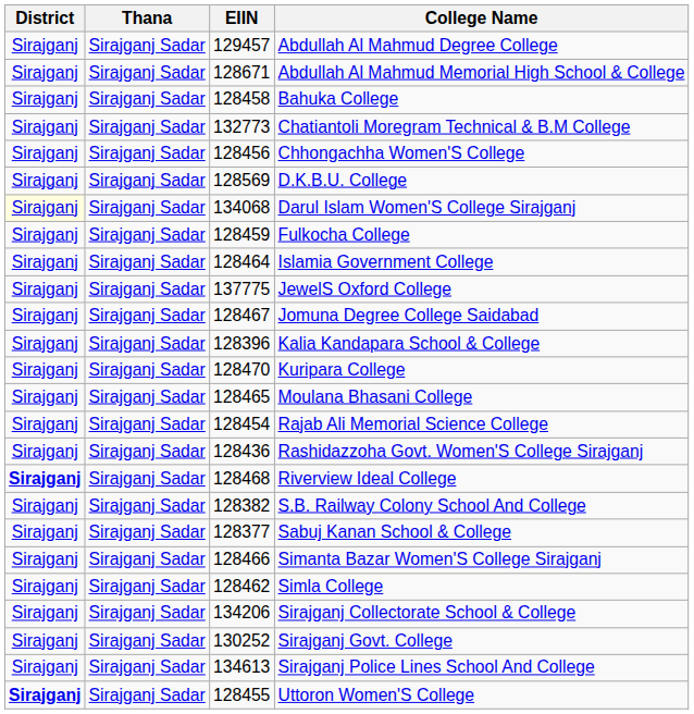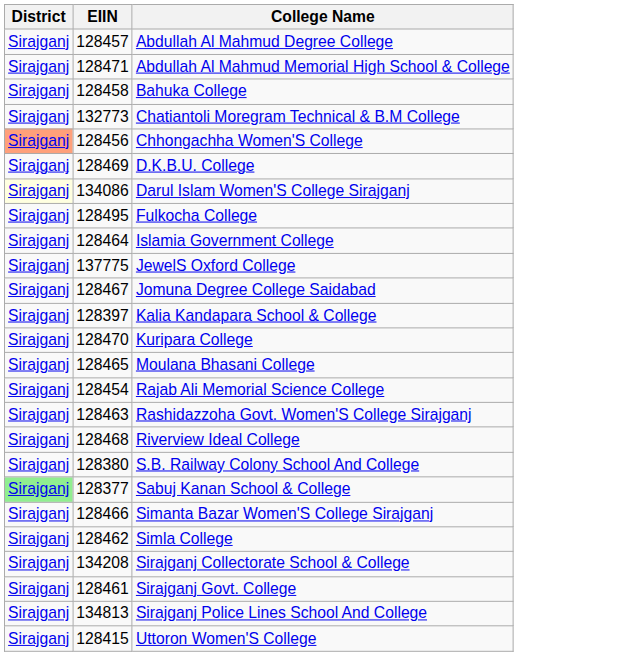 <table class="wikitable">
 <tr>
 <th style="text-align: center;">District</th>
-<th style="text-align: center;">Thana</th>
 <th style="text-align: center;">EIIN</th>
 <th style="text-align: center;">College Name</th>
 </tr>
 <tr>
 <td style="text-align: center;"><a href='#'>Sirajganj</a></td>
-<td style="text-align: center;"><a href='#'>Sirajganj Sadar</a></td>
-<td style="text-align: center;">129457</td>
+<td style="text-align: center;">128457</td>
 <td><a href='#'>Abdullah Al Mahmud Degree College</a></td>
 </tr>
 <tr>
 <td style="text-align: center;"><a href='#'>Sirajganj</a></td>
-<td style="text-align: center;"><a href='#'>Sirajganj Sadar</a></td>
-<td style="text-align: center;">128671</td>
+<td style="text-align: center;">128471</td>
 <td><a href='#'>Abdullah Al Mahmud Memorial High School & College</a></td>
 </tr>
 <tr>
 <td style="text-align: center;"><a href='#'>Sirajganj</a></td>
-<td style="text-align: center;"><a href='#'>Sirajganj Sadar</a></td>
 <td style="text-align: center;">128458</td>
 <td><a href='#'>Bahuka College</a></td>
 </tr>
 <tr>
 <td style="text-align: center;"><a href='#'>Sirajganj</a></td>
-<td style="text-align: center;"><a href='#'>Sirajganj Sadar</a></td>
 <td style="text-align: center;">132773</td>
 <td><a href='#'>Chatiantoli Moregram Technical & B.M College</a></td>
 </tr>
 <tr>
-<td style="text-align: center;"><a href='#'>Sirajganj</a></td>
-<td style="text-align: center;"><a href='#'>Sirajganj Sadar</a></td>
+<td style="background: lightsalmon; text-align: center;"><a href='#'>Sirajganj</a></td>
 <td style="text-align: center;">128456</td>
 <td><a href='#'>Chhongachha Women'S College</a></td>
 </tr>
 <tr>
 <td style="text-align: center;"><a href='#'>Sirajganj</a></td>
-<td style="text-align: center;"><a href='#'>Sirajganj Sadar</a></td>
-<td style="text-align: center;">128569</td>
+<td style="text-align: center;">128469</td>
 <td><a href='#'>D.K.B.U. College</a></td>
 </tr>
 <tr>
 <td style="background: lightyellow; text-align: center;"><a href='#'>Sirajganj</a></td>
-<td style="text-align: center;"><a href='#'>Sirajganj Sadar</a></td>
-<td style="text-align: center;">134068</td>
+<td style="text-align: center;">134086</td>
 <td><a href='#'>Darul Islam Women'S College Sirajganj</a></td>
 </tr>
 <tr>
 <td style="text-align: center;"><a href='#'>Sirajganj</a></td>
-<td style="text-align: center;"><a href='#'>Sirajganj Sadar</a></td>
-<td style="text-align: center;">128459</td>
+<td style="text-align: center;">128495</td>
 <td><a href='#'>Fulkocha College</a></td>
 </tr>
 <tr>
 <td style="text-align: center;"><a href='#'>Sirajganj</a></td>
-<td style="text-align: center;"><a href='#'>Sirajganj Sadar</a></td>
 <td style="text-align: center;">128464</td>
 <td><a href='#'>Islamia Government College</a></td>
 </tr>
 <tr>
 <td style="text-align: center;"><a href='#'>Sirajganj</a></td>
-<td style="text-align: center;"><a href='#'>Sirajganj Sadar</a></td>
 <td style="text-align: center;">137775</td>
 <td><a href='#'>JewelS Oxford College</a></td>
 </tr>
 <tr>
 <td style="text-align: center;"><a href='#'>Sirajganj</a></td>
-<td style="text-align: center;"><a href='#'>Sirajganj Sadar</a></td>
 <td style="text-align: center;">128467</td>
 <td><a href='#'>Jomuna Degree College Saidabad</a></td>
 </tr>
 <tr>
 <td style="text-align: center;"><a href='#'>Sirajganj</a></td>
-<td style="text-align: center;"><a href='#'>Sirajganj Sadar</a></td>
-<td style="text-align: center;">128396</td>
+<td style="text-align: center;">128397</td>
 <td><a href='#'>Kalia Kandapara School & College</a></td>
 </tr>
 <tr>
 <td style="text-align: center;"><a href='#'>Sirajganj</a></td>
-<td style="text-align: center;"><a href='#'>Sirajganj Sadar</a></td>
 <td style="text-align: center;">128470</td>
 <td><a href='#'>Kuripara College</a></td>
 </tr>
 <tr>
 <td style="text-align: center;"><a href='#'>Sirajganj</a></td>
-<td style="text-align: center;"><a href='#'>Sirajganj Sadar</a></td>
 <td style="text-align: center;">128465</td>
 <td><a href='#'>Moulana Bhasani College</a></td>
 </tr>
 <tr>
 <td style="text-align: center;"><a href='#'>Sirajganj</a></td>
-<td style="text-align: center;"><a href='#'>Sirajganj Sadar</a></td>
 <td style="text-align: center;">128454</td>
 <td><a href='#'>Rajab Ali Memorial Science College</a></td>
 </tr>
 <tr>
 <td style="text-align: center;"><a href='#'>Sirajganj</a></td>
-<td style="text-align: center;"><a href='#'>Sirajganj Sadar</a></td>
-<td style="text-align: center;">128436</td>
+<td style="text-align: center;">128463</td>
 <td><a href='#'>Rashidazzoha Govt. Women'S College Sirajganj</a></td>
 </tr>
 <tr>
-<td style="text-align: center;"><strong><a href='#'>Sirajganj</a></strong></td>
-<td style="text-align: center;"><a href='#'>Sirajganj Sadar</a></td>
+<td style="text-align: center;"><a href='#'>Sirajganj</a></td>
 <td style="text-align: center;">128468</td>
 <td><a href='#'>Riverview Ideal College</a></td>
 </tr>
 <tr>
 <td style="text-align: center;"><a href='#'>Sirajganj</a></td>
-<td style="text-align: center;"><a href='#'>Sirajganj Sadar</a></td>
-<td style="text-align: center;">128382</td>
+<td style="text-align: center;">128380</td>
 <td><a href='#'>S.B. Railway Colony School And College</a></td>
 </tr>
 <tr>
-<td style="text-align: center;"><a href='#'>Sirajganj</a></td>
-<td style="text-align: center;"><a href='#'>Sirajganj Sadar</a></td>
+<td style="background: lightgreen; text-align: center;"><a href='#'>Sirajganj</a></td>
 <td style="text-align: center;">128377</td>
 <td><a href='#'>Sabuj Kanan School & College</a></td>
 </tr>
 <tr>
 <td style="text-align: center;"><a href='#'>Sirajganj</a></td>
-<td style="text-align: center;"><a href='#'>Sirajganj Sadar</a></td>
 <td style="text-align: center;">128466</td>
 <td><a href='#'>Simanta Bazar Women'S College Sirajganj</a></td>
 </tr>
 <tr>
 <td style="text-align: center;"><a href='#'>Sirajganj</a></td>
-<td style="text-align: center;"><a href='#'>Sirajganj Sadar</a></td>
 <td style="text-align: center;">128462</td>
 <td><a href='#'>Simla College</a></td>
 </tr>
 <tr>
 <td style="text-align: center;"><a href='#'>Sirajganj</a></td>
-<td style="text-align: center;"><a href='#'>Sirajganj Sadar</a></td>
-<td style="text-align: center;">134206</td>
+<td style="text-align: center;">134208</td>
 <td><a href='#'>Sirajganj Collectorate School & College</a></td>
 </tr>
 <tr>
 <td style="text-align: center;"><a href='#'>Sirajganj</a></td>
-<td style="text-align: center;"><a href='#'>Sirajganj Sadar</a></td>
-<td style="text-align: center;">130252</td>
+<td style="text-align: center;">128461</td>
 <td><a href='#'>Sirajganj Govt. College</a></td>
 </tr>
 <tr>
 <td style="text-align: center;"><a href='#'>Sirajganj</a></td>
-<td style="text-align: center;"><a href='#'>Sirajganj Sadar</a></td>
-<td style="text-align: center;">134613</td>
+<td style="text-align: center;">134813</td>
 <td><a href='#'>Sirajganj Police Lines School And College</a></td>
 </tr>
 <tr>
-<td style="text-align: center;"><strong><a href='#'>Sirajganj</a></strong></td>
-<td style="text-align: center;"><a href='#'>Sirajganj Sadar</a></td>
-<td style="text-align: center;">128455</td>
+<td style="text-align: center;"><a href='#'>Sirajganj</a></td>
+<td style="text-align: center;">128415</td>
 <td><a href='#'>Uttoron Women'S College</a></td>
 </tr>
 </table>
